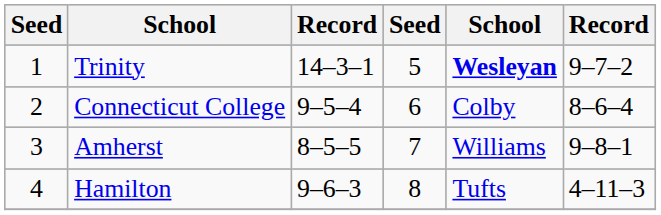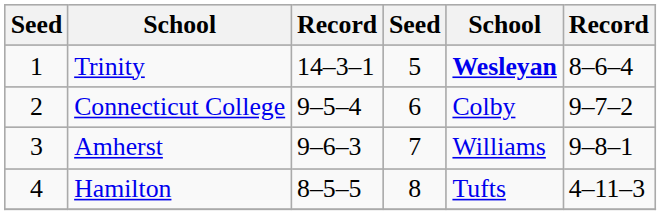 <table class="wikitable">
 <tr>
 <th>Seed</th>
 <th>School</th>
 <th>Record</th>
 <th>Seed</th>
 <th>School</th>
 <th>Record</th>
 </tr>
 <tr>
 <td align=center>1</td>
 <td><a href='#'>Trinity</a></td>
 <td>14–3–1</td>
 <td align=center>5</td>
 <td><strong><a href='#'>Wesleyan</a></strong></td>
-<td>9–7–2</td>
+<td>8–6–4</td>
 </tr>
 <tr>
 <td align=center>2</td>
 <td><a href='#'>Connecticut College</a></td>
 <td>9–5–4</td>
 <td align=center>6</td>
 <td><a href='#'>Colby</a></td>
-<td>8–6–4</td>
+<td>9–7–2</td>
 </tr>
 <tr>
 <td align=center>3</td>
 <td><a href='#'>Amherst</a></td>
-<td>8–5–5</td>
+<td>9–6–3</td>
 <td align=center>7</td>
 <td><a href='#'>Williams</a></td>
 <td>9–8–1</td>
 </tr>
 <tr>
 <td align=center>4</td>
 <td><a href='#'>Hamilton</a></td>
-<td>9–6–3</td>
+<td>8–5–5</td>
 <td align=center>8</td>
 <td><a href='#'>Tufts</a></td>
 <td>4–11–3</td>
 </tr>
 <tr>
 </tr>
 </table>
